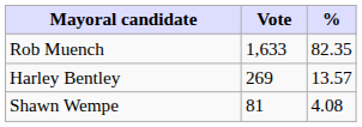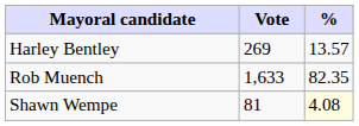 <table class="wikitable">
 <tr>
 <th style="background:#ddf; width:200px;">Mayoral candidate</th>
 <th style="background:#ddf; width:50px;">Vote</th>
 <th style="background:#ddf; width:30px;">%</th>
 </tr>
 <tr>
+<td>Harley Bentley</td>
+<td>269</td>
+<td>13.57</td>
+</tr>
+<tr>
 <td>Rob Muench</td>
 <td>1,633</td>
 <td>82.35</td>
 </tr>
 <tr>
-<td>Harley Bentley</td>
-<td>269</td>
-<td>13.57</td>
-</tr>
-<tr>
 <td>Shawn Wempe</td>
 <td>81</td>
-<td>4.08</td>
+<td style="background: lightyellow;">4.08</td>
 </tr>
 </table>
